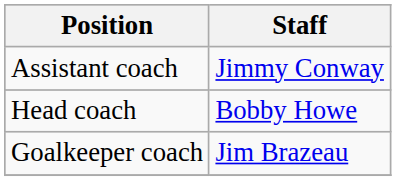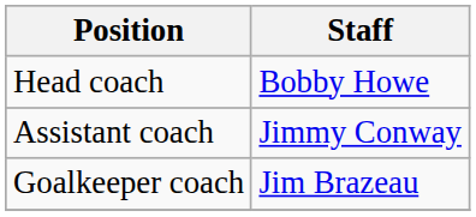 <table class="wikitable">
 <tr>
 <th>Position</th>
 <th>Staff</th>
 </tr>
 <tr>
+<td>Head coach</td>
+<td> <a href='#'>Bobby Howe</a></td>
+</tr>
+<tr>
 <td>Assistant coach</td>
 <td> <a href='#'>Jimmy Conway</a></td>
-</tr>
-<tr>
-<td>Head coach</td>
-<td> <a href='#'>Bobby Howe</a></td>
 </tr>
 <tr>
 <td>Goalkeeper coach</td>
 <td> <a href='#'>Jim Brazeau</a></td>
 </tr>
 <tr>
 </tr>
 </table>
